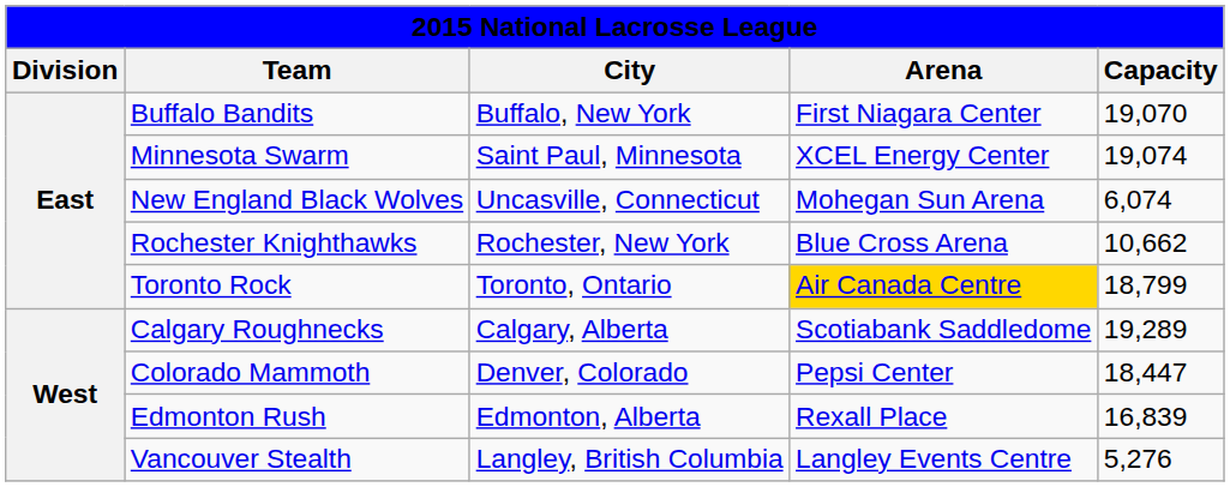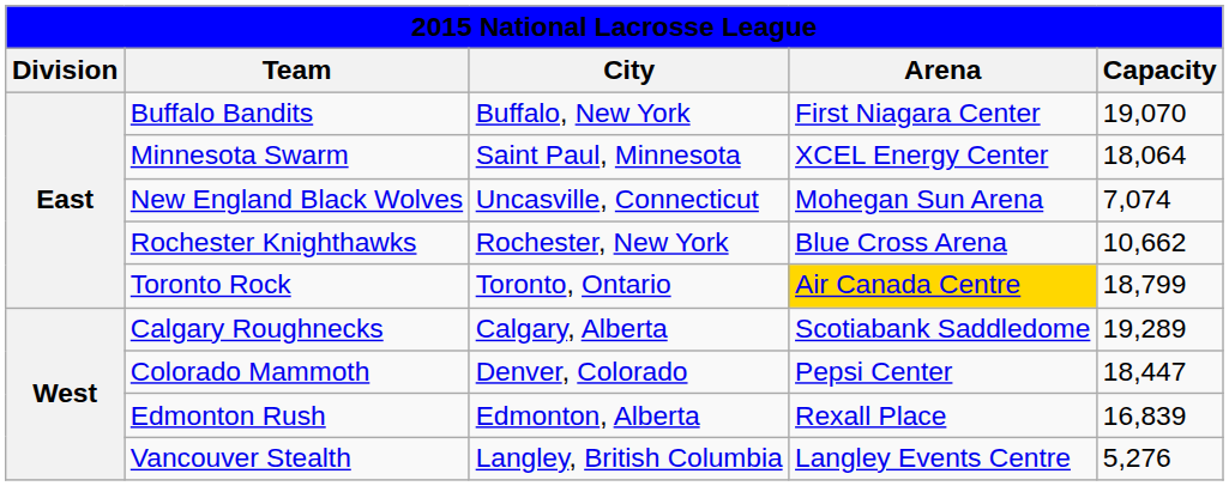 <table class="wikitable" style="width:auto">
 <tr>
 <td bgcolor="#0000FF" align="center" colspan="6"><strong><span>2015 National Lacrosse League</span></strong></td>
 </tr>
 <tr>
 <th>Division</th>
 <th>Team</th>
 <th>City</th>
 <th>Arena</th>
 <th>Capacity</th>
 </tr>
 <tr>
 <th rowspan="5">East</th>
 <td><a href='#'>Buffalo Bandits</a></td>
 <td><a href='#'>Buffalo</a>, <a href='#'>New York</a></td>
 <td><a href='#'>First Niagara Center</a></td>
 <td>19,070</td>
 </tr>
 <tr>
 <td><a href='#'>Minnesota Swarm</a></td>
 <td><a href='#'>Saint Paul</a>, <a href='#'>Minnesota</a></td>
 <td><a href='#'>XCEL Energy Center</a></td>
-<td>19,074</td>
+<td>18,064</td>
 </tr>
 <tr>
 <td><a href='#'>New England Black Wolves</a></td>
 <td><a href='#'>Uncasville</a>, <a href='#'>Connecticut</a></td>
 <td><a href='#'>Mohegan Sun Arena</a></td>
-<td>6,074</td>
+<td>7,074</td>
 </tr>
 <tr>
 <td><a href='#'>Rochester Knighthawks</a></td>
 <td><a href='#'>Rochester</a>, <a href='#'>New York</a></td>
 <td><a href='#'>Blue Cross Arena</a></td>
 <td>10,662</td>
 </tr>
 <tr>
 <td><a href='#'>Toronto Rock</a></td>
 <td><a href='#'>Toronto</a>, <a href='#'>Ontario</a></td>
 <td style="background: gold;"><a href='#'>Air Canada Centre</a></td>
 <td>18,799</td>
 </tr>
 <tr>
 <th rowspan="4">West</th>
 <td><a href='#'>Calgary Roughnecks</a></td>
 <td><a href='#'>Calgary</a>, <a href='#'>Alberta</a></td>
 <td><a href='#'>Scotiabank Saddledome</a></td>
 <td>19,289</td>
 </tr>
 <tr>
 <td><a href='#'>Colorado Mammoth</a></td>
 <td><a href='#'>Denver</a>, <a href='#'>Colorado</a></td>
 <td><a href='#'>Pepsi Center</a></td>
 <td>18,447</td>
 </tr>
 <tr>
 <td><a href='#'>Edmonton Rush</a></td>
 <td><a href='#'>Edmonton</a>, <a href='#'>Alberta</a></td>
 <td><a href='#'>Rexall Place</a></td>
 <td>16,839</td>
 </tr>
 <tr>
 <td><a href='#'>Vancouver Stealth</a></td>
 <td><a href='#'>Langley</a>, <a href='#'>British Columbia</a></td>
 <td><a href='#'>Langley Events Centre</a></td>
 <td>5,276</td>
 </tr>
 </table>
